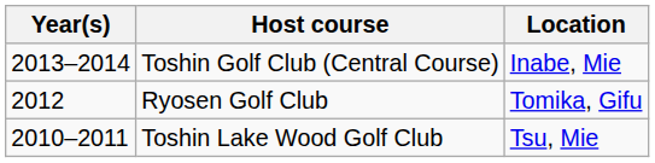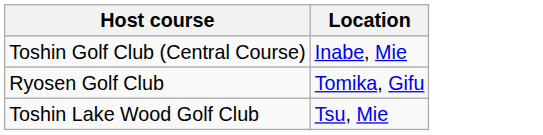 <table class=wikitable style="font-size:95%">
 <tr>
-<th>Year(s)</th>
 <th>Host course</th>
 <th>Location</th>
 </tr>
 <tr>
-<td>2013–2014</td>
 <td>Toshin Golf Club (Central Course)</td>
 <td><a href='#'>Inabe</a>, <a href='#'>Mie</a></td>
 </tr>
 <tr>
-<td>2012</td>
 <td>Ryosen Golf Club</td>
 <td><a href='#'>Tomika</a>, <a href='#'>Gifu</a></td>
 </tr>
 <tr>
-<td>2010–2011</td>
 <td>Toshin Lake Wood Golf Club</td>
 <td><a href='#'>Tsu</a>, <a href='#'>Mie</a></td>
 </tr>
 </table>
